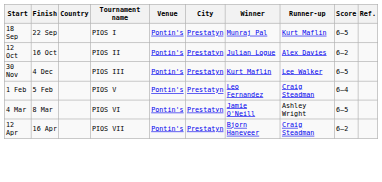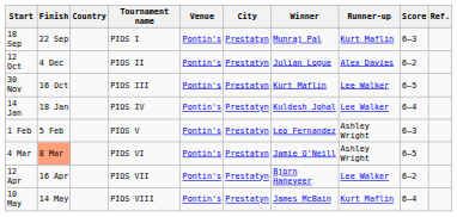 <table class="wikitable sortable" style="font-size: 85%">
 <tr>
 <th>Start</th>
 <th>Finish</th>
 <th>Country</th>
 <th>Tournament name</th>
 <th>Venue</th>
 <th>City</th>
 <th>Winner</th>
 <th>Runner-up</th>
 <th>Score</th>
 <th>Ref.</th>
 </tr>
 <tr>
 <td>18 Sep</td>
 <td>22 Sep</td>
 <td></td>
 <td>PIOS I</td>
 <td><a href='#'>Pontin's</a></td>
 <td><a href='#'>Prestatyn</a></td>
 <td> <a href='#'>Munraj Pal</a></td>
 <td> <a href='#'>Kurt Maflin</a></td>
-<td>6–5</td>
+<td>6–3</td>
 <td></td>
 </tr>
 <tr>
 <td>12 Oct</td>
-<td>16 Oct</td>
+<td>4 Dec</td>
 <td></td>
 <td>PIOS II</td>
 <td><a href='#'>Pontin's</a></td>
 <td><a href='#'>Prestatyn</a></td>
 <td> <a href='#'>Julian Logue</a></td>
 <td> <a href='#'>Alex Davies</a></td>
 <td>6–2</td>
 <td></td>
 </tr>
 <tr>
 <td>30 Nov</td>
-<td>4 Dec</td>
+<td>16 Oct</td>
 <td></td>
 <td>PIOS III</td>
 <td><a href='#'>Pontin's</a></td>
 <td><a href='#'>Prestatyn</a></td>
 <td> <a href='#'>Kurt Maflin</a></td>
 <td> <a href='#'>Lee Walker</a></td>
 <td>6–5</td>
 <td></td>
 </tr>
 <tr>
+<td>14 Jan</td>
+<td>18 Jan</td>
+<td></td>
+<td>PIOS IV</td>
+<td><a href='#'>Pontin's</a></td>
+<td><a href='#'>Prestatyn</a></td>
+<td> <a href='#'>Kuldesh Johal</a></td>
+<td> <a href='#'>Lee Walker</a></td>
+<td>6–4</td>
+<td></td>
+</tr>
+<tr>
 <td>1 Feb</td>
 <td>5 Feb</td>
 <td></td>
 <td>PIOS V</td>
 <td><a href='#'>Pontin's</a></td>
 <td><a href='#'>Prestatyn</a></td>
 <td> <a href='#'>Leo Fernandez</a></td>
-<td> <a href='#'>Craig Steadman</a></td>
-<td>6–4</td>
+<td> Ashley Wright</td>
+<td>6–3</td>
 <td></td>
 </tr>
 <tr>
 <td>4 Mar</td>
-<td>8 Mar</td>
+<td style="background: lightsalmon;">8 Mar</td>
 <td></td>
 <td>PIOS VI</td>
 <td><a href='#'>Pontin's</a></td>
 <td><a href='#'>Prestatyn</a></td>
 <td> <a href='#'>Jamie O'Neill</a></td>
 <td> Ashley Wright</td>
 <td>6–5</td>
 <td></td>
 </tr>
 <tr>
 <td>12 Apr</td>
 <td>16 Apr</td>
 <td></td>
 <td>PIOS VII</td>
 <td><a href='#'>Pontin's</a></td>
 <td><a href='#'>Prestatyn</a></td>
 <td> <a href='#'>Bjorn Haneveer</a></td>
-<td> <a href='#'>Craig Steadman</a></td>
+<td> <a href='#'>Lee Walker</a></td>
 <td>6–2</td>
 <td></td>
 </tr>
+<tr>
+<td>10 May</td>
+<td>14 May</td>
+<td></td>
+<td>PIOS VIII</td>
+<td><a href='#'>Pontin's</a></td>
+<td><a href='#'>Prestatyn</a></td>
+<td> <a href='#'>James McBain</a></td>
+<td> <a href='#'>Kurt Maflin</a></td>
+<td>6–4</td>
+<td></td>
+</tr>
 </table>
